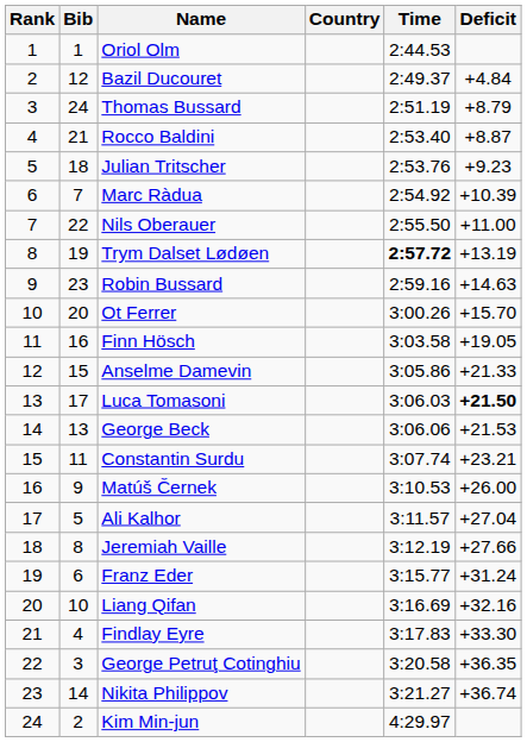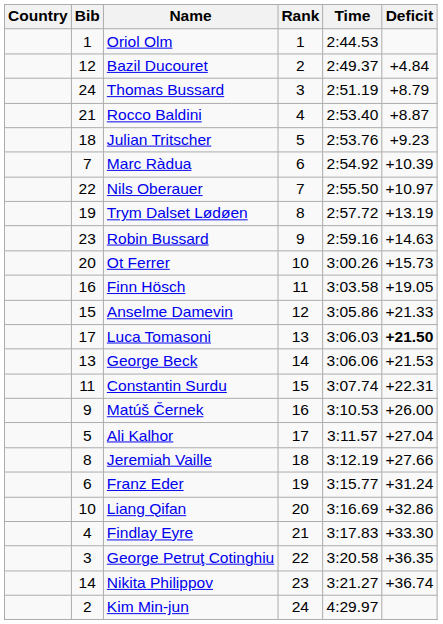 <table class="wikitable sortable" style="text-align:center">
 <tr>
-<th>Rank</th>
+<th>Country</th>
 <th>Bib</th>
 <th>Name</th>
-<th>Country</th>
+<th>Rank</th>
 <th>Time</th>
 <th>Deficit</th>
 </tr>
 <tr>
-<td>1</td>
+<td align=left></td>
 <td>1</td>
 <td align=left><a href='#'>Oriol Olm</a></td>
-<td align=left></td>
+<td>1</td>
 <td>2:44.53</td>
 <td></td>
 </tr>
 <tr>
-<td>2</td>
+<td align=left></td>
 <td>12</td>
 <td align=left><a href='#'>Bazil Ducouret</a></td>
-<td align=left></td>
+<td>2</td>
 <td>2:49.37</td>
 <td>+4.84</td>
 </tr>
 <tr>
-<td>3</td>
+<td align=left></td>
 <td>24</td>
 <td align=left><a href='#'>Thomas Bussard</a></td>
-<td align=left></td>
+<td>3</td>
 <td>2:51.19</td>
 <td>+8.79</td>
 </tr>
 <tr>
-<td>4</td>
+<td align=left></td>
 <td>21</td>
 <td align=left><a href='#'>Rocco Baldini</a></td>
-<td align=left></td>
+<td>4</td>
 <td>2:53.40</td>
 <td>+8.87</td>
 </tr>
 <tr>
-<td>5</td>
+<td align=left></td>
 <td>18</td>
 <td align=left><a href='#'>Julian Tritscher</a></td>
-<td align=left></td>
+<td>5</td>
 <td>2:53.76</td>
 <td>+9.23</td>
 </tr>
 <tr>
-<td>6</td>
+<td align=left></td>
 <td>7</td>
 <td align=left><a href='#'>Marc Ràdua</a></td>
-<td align=left></td>
+<td>6</td>
 <td>2:54.92</td>
 <td>+10.39</td>
 </tr>
 <tr>
-<td>7</td>
+<td align=left></td>
 <td>22</td>
 <td align=left><a href='#'>Nils Oberauer</a></td>
-<td align=left></td>
+<td>7</td>
 <td>2:55.50</td>
-<td>+11.00</td>
+<td>+10.97</td>
 </tr>
 <tr>
-<td>8</td>
+<td align=left></td>
 <td>19</td>
 <td align=left><a href='#'>Trym Dalset Lødøen</a></td>
-<td align=left></td>
-<td><strong>2:57.72</strong></td>
+<td>8</td>
+<td>2:57.72</td>
 <td>+13.19</td>
 </tr>
 <tr>
-<td>9</td>
+<td align=left></td>
 <td>23</td>
 <td align=left><a href='#'>Robin Bussard</a></td>
-<td align=left></td>
+<td>9</td>
 <td>2:59.16</td>
 <td>+14.63</td>
 </tr>
 <tr>
-<td>10</td>
+<td align=left></td>
 <td>20</td>
 <td align=left><a href='#'>Ot Ferrer</a></td>
-<td align=left></td>
+<td>10</td>
 <td>3:00.26</td>
-<td>+15.70</td>
+<td>+15.73</td>
 </tr>
 <tr>
-<td>11</td>
+<td align=left></td>
 <td>16</td>
 <td align=left><a href='#'>Finn Hösch</a></td>
-<td align=left></td>
+<td>11</td>
 <td>3:03.58</td>
 <td>+19.05</td>
 </tr>
 <tr>
-<td>12</td>
+<td align=left></td>
 <td>15</td>
 <td align=left><a href='#'>Anselme Damevin</a></td>
-<td align=left></td>
+<td>12</td>
 <td>3:05.86</td>
 <td>+21.33</td>
 </tr>
 <tr>
-<td>13</td>
+<td align=left></td>
 <td>17</td>
 <td align=left><a href='#'>Luca Tomasoni</a></td>
-<td align=left></td>
+<td>13</td>
 <td>3:06.03</td>
 <td><strong>+21.50</strong></td>
 </tr>
 <tr>
-<td>14</td>
+<td align=left></td>
 <td>13</td>
 <td align=left><a href='#'>George Beck</a></td>
-<td align=left></td>
+<td>14</td>
 <td>3:06.06</td>
 <td>+21.53</td>
 </tr>
 <tr>
-<td>15</td>
+<td align=left></td>
 <td>11</td>
 <td align=left><a href='#'>Constantin Surdu</a></td>
-<td align=left></td>
+<td>15</td>
 <td>3:07.74</td>
-<td>+23.21</td>
+<td>+22.31</td>
 </tr>
 <tr>
-<td>16</td>
+<td align=left></td>
 <td>9</td>
 <td align=left><a href='#'>Matúš Černek</a></td>
-<td align=left></td>
+<td>16</td>
 <td>3:10.53</td>
 <td>+26.00</td>
 </tr>
 <tr>
-<td>17</td>
+<td align=left></td>
 <td>5</td>
 <td align=left><a href='#'>Ali Kalhor</a></td>
-<td align=left></td>
+<td>17</td>
 <td>3:11.57</td>
 <td>+27.04</td>
 </tr>
 <tr>
-<td>18</td>
+<td align=left></td>
 <td>8</td>
 <td align=left><a href='#'>Jeremiah Vaille</a></td>
-<td align=left></td>
+<td>18</td>
 <td>3:12.19</td>
 <td>+27.66</td>
 </tr>
 <tr>
-<td>19</td>
+<td align=left></td>
 <td>6</td>
 <td align=left><a href='#'>Franz Eder</a></td>
-<td align=left></td>
+<td>19</td>
 <td>3:15.77</td>
 <td>+31.24</td>
 </tr>
 <tr>
-<td>20</td>
+<td align=left></td>
 <td>10</td>
 <td align=left><a href='#'>Liang Qifan</a></td>
-<td align=left></td>
+<td>20</td>
 <td>3:16.69</td>
-<td>+32.16</td>
+<td>+32.86</td>
 </tr>
 <tr>
-<td>21</td>
+<td align=left></td>
 <td>4</td>
 <td align=left><a href='#'>Findlay Eyre</a></td>
-<td align=left></td>
+<td>21</td>
 <td>3:17.83</td>
 <td>+33.30</td>
 </tr>
 <tr>
-<td>22</td>
+<td align=left></td>
 <td>3</td>
 <td align=left><a href='#'>George Petruţ Cotinghiu</a></td>
-<td align=left></td>
+<td>22</td>
 <td>3:20.58</td>
 <td>+36.35</td>
 </tr>
 <tr>
-<td>23</td>
+<td align=left></td>
 <td>14</td>
 <td align=left><a href='#'>Nikita Philippov</a></td>
-<td align=left></td>
+<td>23</td>
 <td>3:21.27</td>
 <td>+36.74</td>
 </tr>
 <tr>
-<td>24</td>
+<td align=left></td>
 <td>2</td>
 <td align=left><a href='#'>Kim Min-jun</a></td>
-<td align=left></td>
+<td>24</td>
 <td>4:29.97</td>
 <td></td>
 </tr>
 </table>
